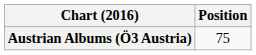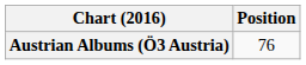 <table class="wikitable plainrowheaders" style="text-align:center">
 <tr>
 <th>Chart (2016)</th>
 <th>Position</th>
 </tr>
 <tr>
 <th scope="row">Austrian Albums (Ö3 Austria)</th>
-<td>75</td>
+<td>76</td>
 </tr>
 </table>
